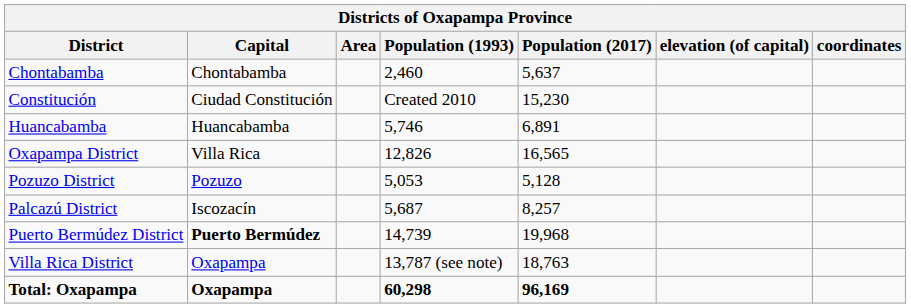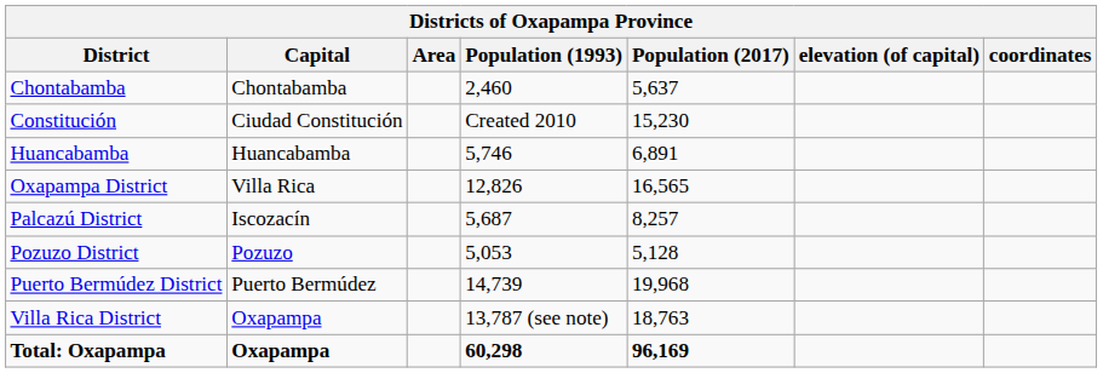 <table class="wikitable">
 <tr>
 <th colspan=7>Districts of Oxapampa Province</th>
 </tr>
 <tr>
 <th>District</th>
 <th>Capital</th>
 <th>Area</th>
 <th>Population (1993)</th>
 <th>Population (2017)</th>
 <th>elevation (of capital)</th>
 <th>coordinates</th>
 </tr>
 <tr>
 <td><a href='#'>Chontabamba</a></td>
 <td>Chontabamba</td>
 <td></td>
 <td>2,460</td>
 <td>5,637</td>
 <td></td>
 <td></td>
 </tr>
 <tr>
 <td><a href='#'>Constitución</a></td>
 <td>Ciudad Constitución</td>
 <td></td>
 <td>Created 2010</td>
 <td>15,230</td>
 <td></td>
 <td></td>
 </tr>
 <tr>
 <td><a href='#'>Huancabamba</a></td>
 <td>Huancabamba</td>
 <td></td>
 <td>5,746</td>
 <td>6,891</td>
 <td></td>
 <td></td>
 </tr>
 <tr>
 <td><a href='#'>Oxapampa District</a></td>
 <td>Villa Rica</td>
 <td></td>
 <td>12,826</td>
 <td>16,565</td>
 <td></td>
 <td></td>
 </tr>
 <tr>
+<td><a href='#'>Palcazú District</a></td>
+<td>Iscozacín</td>
+<td></td>
+<td>5,687</td>
+<td>8,257</td>
+<td></td>
+<td></td>
+</tr>
+<tr>
 <td><a href='#'>Pozuzo District</a></td>
 <td><a href='#'>Pozuzo</a></td>
 <td></td>
 <td>5,053</td>
 <td>5,128</td>
 <td></td>
 <td></td>
 </tr>
 <tr>
-<td><a href='#'>Palcazú District</a></td>
-<td>Iscozacín</td>
-<td></td>
-<td>5,687</td>
-<td>8,257</td>
-<td></td>
-<td></td>
-</tr>
-<tr>
 <td><a href='#'>Puerto Bermúdez District</a></td>
-<td><strong>Puerto Bermúdez</strong></td>
+<td>Puerto Bermúdez</td>
 <td></td>
 <td>14,739</td>
 <td>19,968</td>
 <td></td>
 <td></td>
 </tr>
 <tr>
 <td><a href='#'>Villa Rica District</a></td>
 <td><a href='#'>Oxapampa</a></td>
 <td></td>
 <td>13,787 (see note)</td>
 <td>18,763</td>
 <td></td>
 <td></td>
 </tr>
 <tr>
 <td><strong>Total: Oxapampa</strong></td>
 <td><strong>Oxapampa</strong></td>
 <td><strong></strong></td>
 <td><strong>60,298</strong></td>
 <td><strong>96,169</strong></td>
 <td><strong></strong></td>
 <td></td>
 </tr>
 </table>
